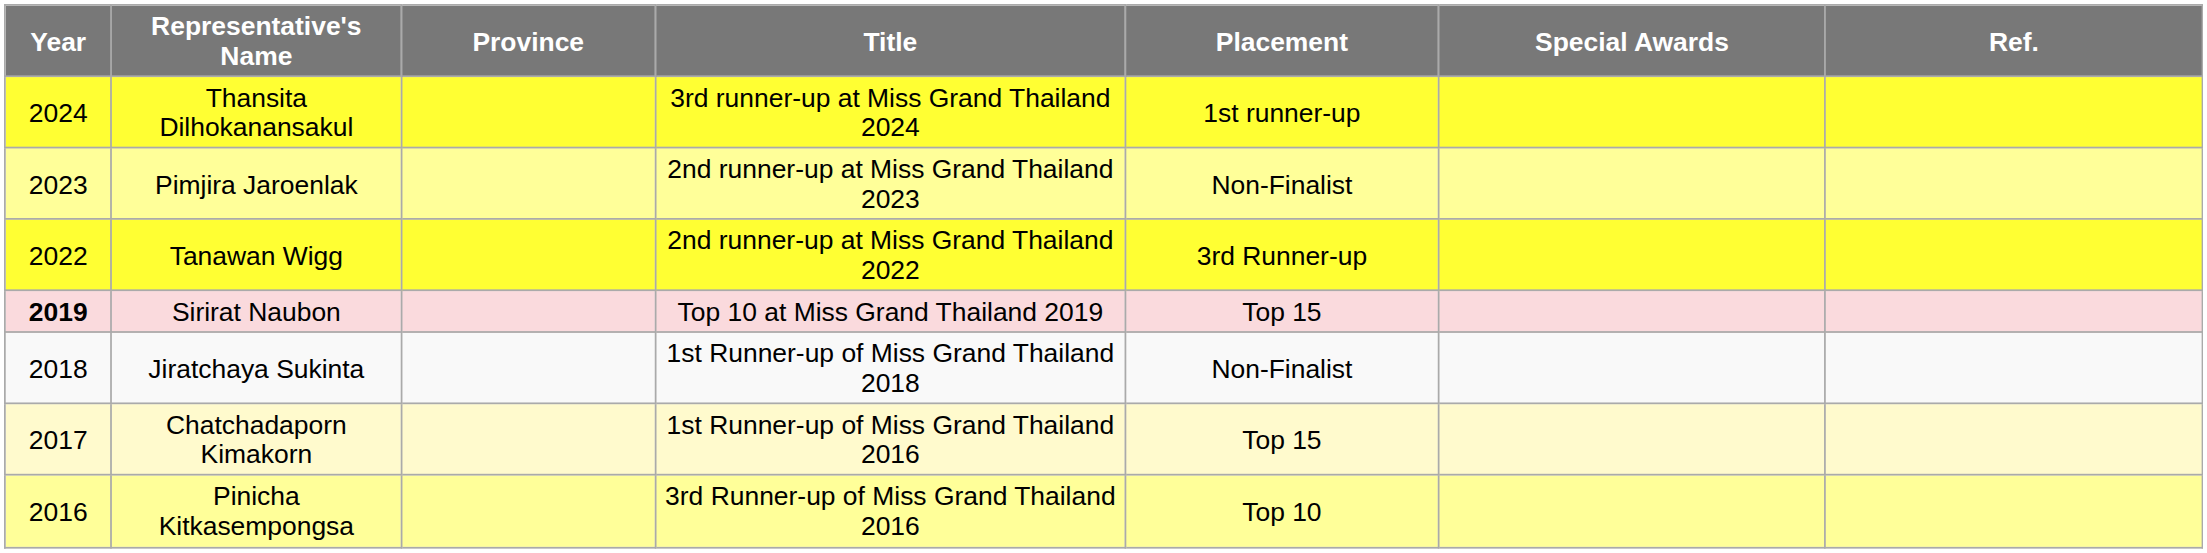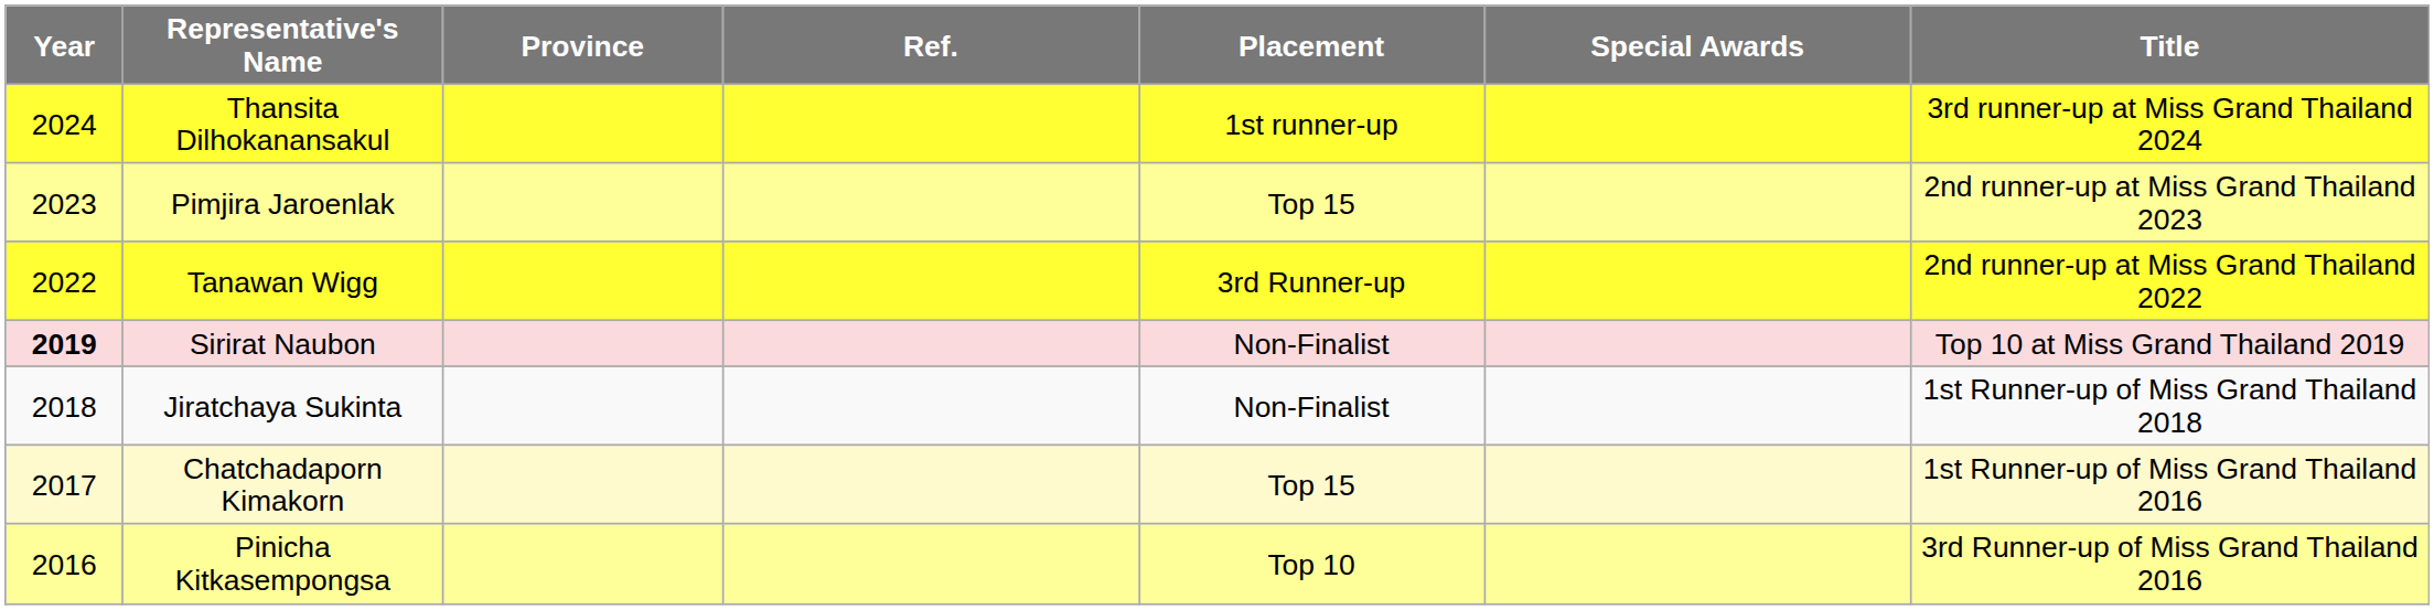 <table class="wikitable" style="font-size: 95%; text-align:center; width: 100%">
 <tr>
 <th width="60" style="background-color:#787878;color:#FFFFFF;">Year</th>
 <th width="170" style="background-color:#787878;color:#FFFFFF;">Representative's Name</th>
 <th width="160" style="background-color:#787878;color:#FFFFFF;">Province</th>
-<th width="320" style="background-color:#787878;color:#FFFFFF;">Title</th>
+<th width="260" style="background-color:#787878;color:#FFFFFF;">Ref.</th>
 <th width="200" style="background-color:#787878;color:#FFFFFF;">Placement</th>
 <th width="260" style="background-color:#787878;color:#FFFFFF;">Special Awards</th>
-<th width="260" style="background-color:#787878;color:#FFFFFF;">Ref.</th>
+<th width="320" style="background-color:#787878;color:#FFFFFF;">Title</th>
 </tr>
 <tr style="background-color:#FFFF33; ">
 <td>2024</td>
 <td>Thansita Dilhokanansakul</td>
 <td></td>
-<td>3rd runner-up at Miss Grand Thailand 2024</td>
+<td></td>
 <td>1st runner-up</td>
 <td style="background:;"></td>
-<td></td>
+<td>3rd runner-up at Miss Grand Thailand 2024</td>
 </tr>
 <tr style="background-color:#FFFF99; ">
 <td>2023</td>
 <td>Pimjira Jaroenlak</td>
 <td></td>
+<td></td>
+<td>Top 15</td>
+<td></td>
 <td>2nd runner-up at Miss Grand Thailand 2023</td>
-<td>Non-Finalist</td>
-<td></td>
-<td></td>
 </tr>
 <tr style="background-color:#FFFF33; ">
 <td>2022</td>
 <td>Tanawan Wigg</td>
 <td></td>
-<td>2nd runner-up at Miss Grand Thailand 2022</td>
+<td></td>
 <td>3rd Runner-up</td>
 <td style="background:;"></td>
-<td></td>
+<td>2nd runner-up at Miss Grand Thailand 2022</td>
 </tr>
 <tr style="background-color:#FADADD; ">
 <td><strong>2019</strong></td>
 <td>Sirirat Naubon</td>
 <td></td>
+<td></td>
+<td>Non-Finalist</td>
+<td style="background:;"></td>
 <td>Top 10 at Miss Grand Thailand 2019</td>
-<td>Top 15</td>
-<td style="background:;"></td>
-<td></td>
 </tr>
 <tr>
 <td>2018</td>
 <td>Jiratchaya Sukinta</td>
 <td></td>
-<td>1st Runner-up of Miss Grand Thailand 2018</td>
+<td></td>
 <td>Non-Finalist</td>
 <td></td>
-<td></td>
+<td>1st Runner-up of Miss Grand Thailand 2018</td>
 </tr>
 <tr style="background-color:#FFFACD; ">
 <td>2017</td>
 <td>Chatchadaporn Kimakorn</td>
 <td></td>
-<td>1st Runner-up of Miss Grand Thailand 2016</td>
+<td></td>
 <td>Top 15</td>
 <td></td>
-<td></td>
+<td>1st Runner-up of Miss Grand Thailand 2016</td>
 </tr>
 <tr style="background-color:#FFFF99; ">
 <td>2016</td>
 <td>Pinicha Kitkasempongsa</td>
 <td></td>
-<td>3rd Runner-up of Miss Grand Thailand 2016</td>
+<td></td>
 <td>Top 10</td>
 <td style="background:;"></td>
-<td></td>
+<td>3rd Runner-up of Miss Grand Thailand 2016</td>
 </tr>
 </table>
